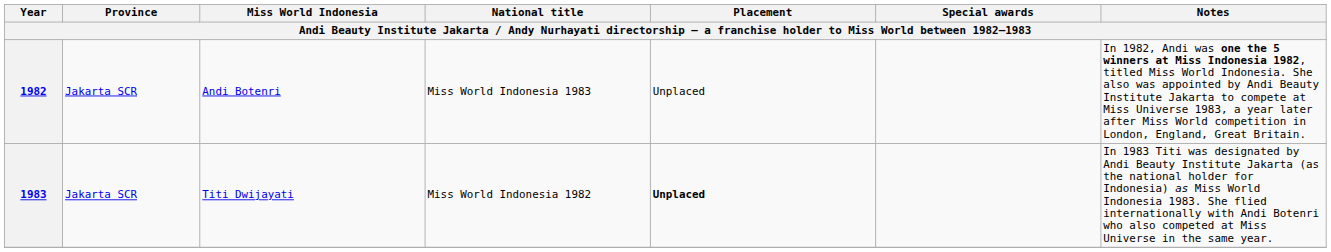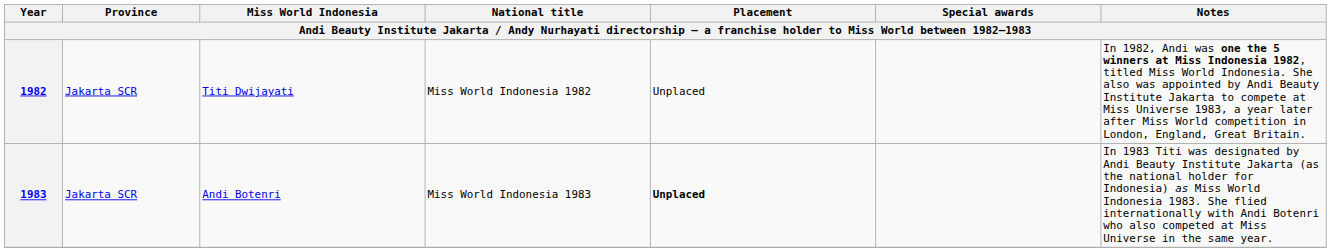 <table class="wikitable " style="font-size: 95%;">
 <tr>
 <th width="60">Year</th>
 <th width="150">Province</th>
 <th width="250">Miss World Indonesia</th>
 <th width="250">National title</th>
 <th width="250">Placement</th>
 <th width="250">Special awards</th>
 <th width="250">Notes</th>
 </tr>
 <tr>
 <th colspan="7">Andi Beauty Institute Jakarta / Andy Nurhayati directorship — a franchise holder to Miss World between 1982–1983</th>
 </tr>
 <tr>
 <th><a href='#'>1982</a></th>
 <td><a href='#'>Jakarta SCR</a></td>
-<td><a href='#'>Andi Botenri</a></td>
-<td>Miss World Indonesia 1983</td>
+<td><a href='#'>Titi Dwijayati</a></td>
+<td>Miss World Indonesia 1982</td>
 <td>Unplaced</td>
 <td></td>
 <td>In 1982, Andi was <strong>one the 5 winners at Miss Indonesia 1982</strong>, titled Miss World Indonesia. She also was appointed by Andi Beauty Institute Jakarta to compete at Miss Universe 1983, a year later after Miss World competition in London, England, Great Britain.</td>
 </tr>
 <tr>
 <th><a href='#'>1983</a></th>
 <td><a href='#'>Jakarta SCR</a></td>
-<td><a href='#'>Titi Dwijayati</a></td>
-<td>Miss World Indonesia 1982</td>
+<td><a href='#'>Andi Botenri</a></td>
+<td>Miss World Indonesia 1983</td>
 <td><strong>Unplaced</strong></td>
 <td></td>
 <td>In 1983 Titi was designated by Andi Beauty Institute Jakarta (as the national holder for Indonesia) <em>as</em> Miss World Indonesia 1983. She flied internationally with Andi Botenri who also competed at Miss Universe in the same year.</td>
 </tr>
 <tr>
 </tr>
 </table>
